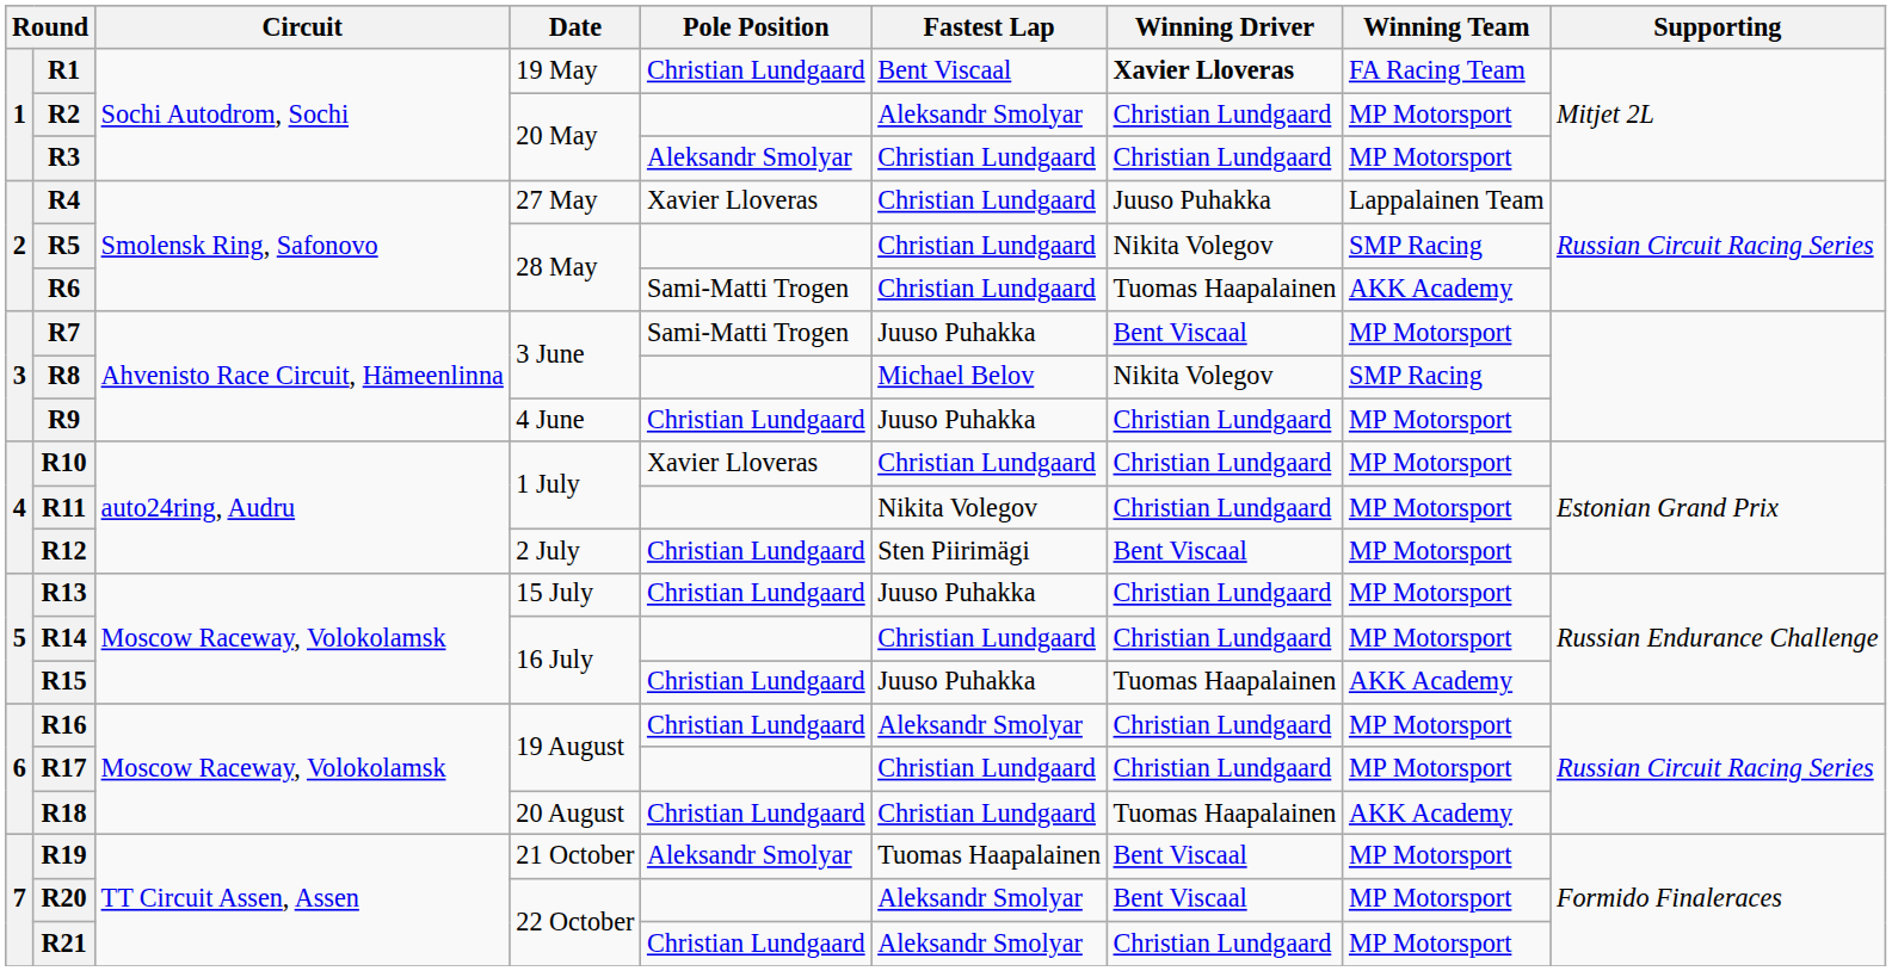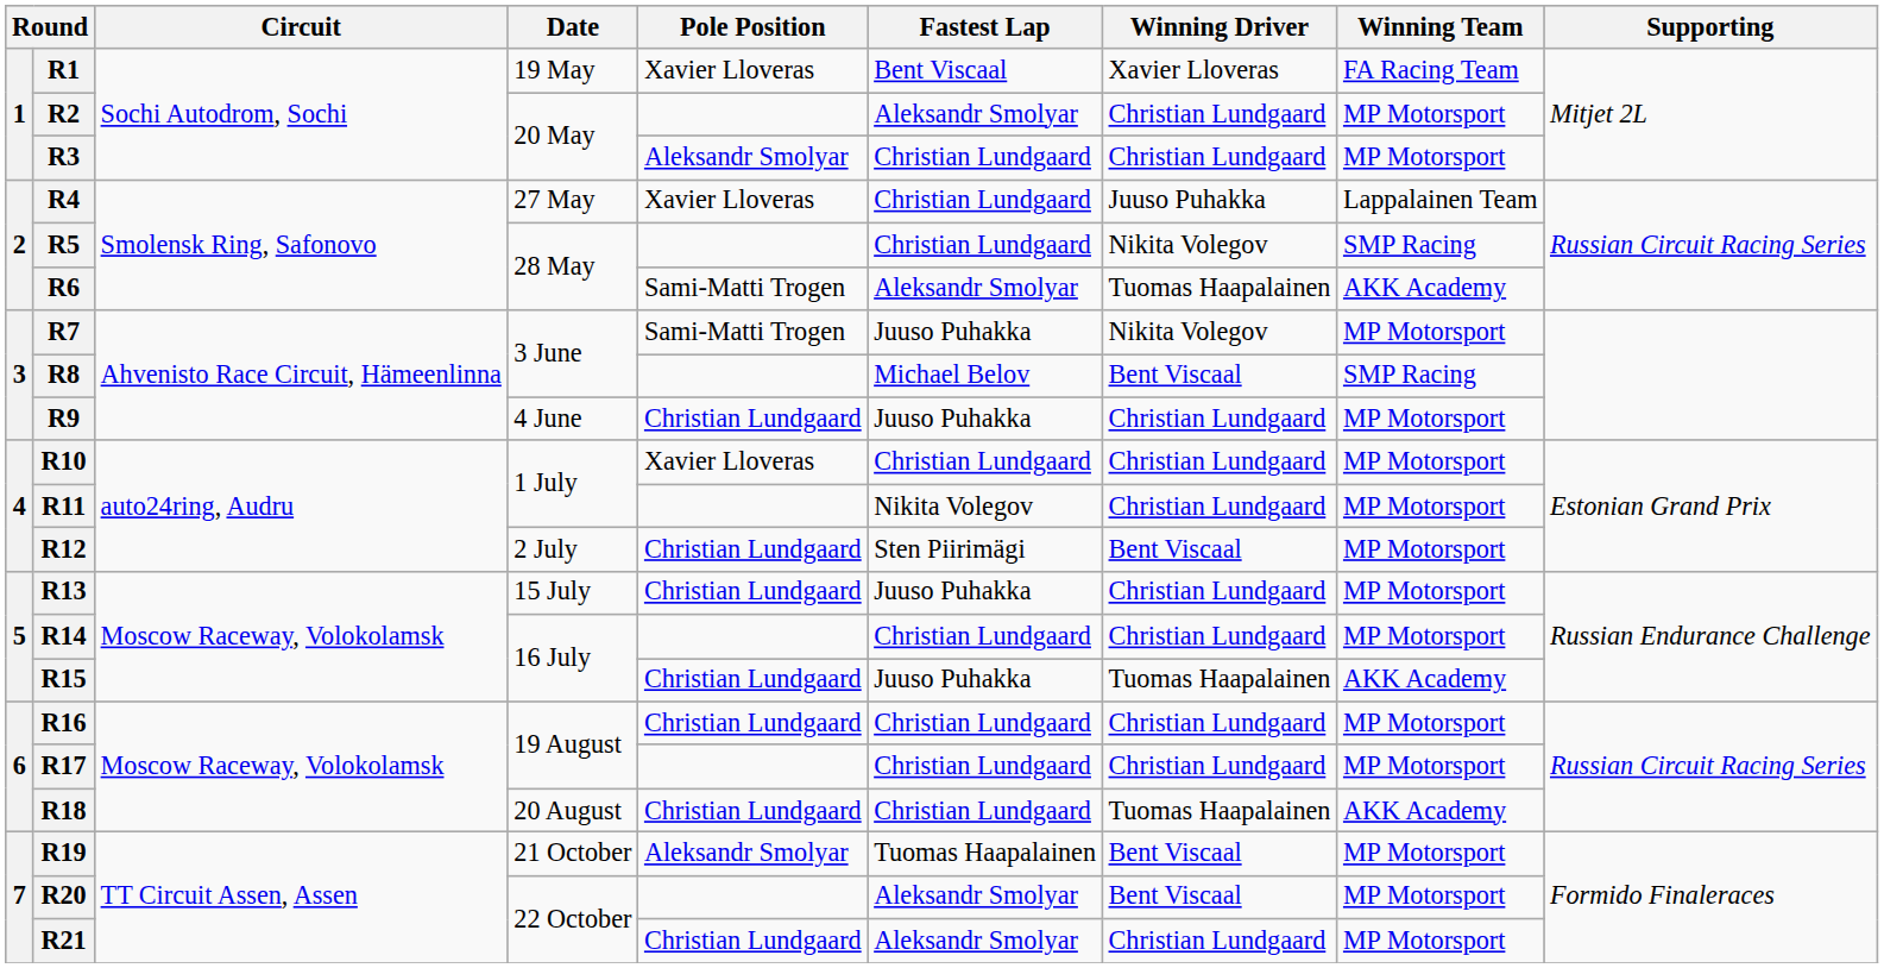 <table class="wikitable" style="font-size: 85%">
 <tr>
 <th colspan=2>Round</th>
 <th>Circuit</th>
 <th>Date</th>
 <th>Pole Position</th>
 <th>Fastest Lap</th>
 <th>Winning Driver</th>
 <th>Winning Team</th>
 <th>Supporting</th>
 </tr>
 <tr>
 <th rowspan=3>1</th>
 <th>R1</th>
 <td rowspan=3> <a href='#'>Sochi Autodrom</a>, <a href='#'>Sochi</a></td>
 <td>19 May</td>
-<td> <a href='#'>Christian Lundgaard</a></td>
+<td> Xavier Lloveras</td>
 <td> <a href='#'>Bent Viscaal</a></td>
-<td><strong> Xavier Lloveras</strong></td>
+<td> Xavier Lloveras</td>
 <td> <a href='#'>FA Racing Team</a></td>
 <td rowspan=3><em>Mitjet 2L</em></td>
 </tr>
 <tr>
 <th>R2</th>
 <td rowspan=2>20 May</td>
 <td></td>
 <td> <a href='#'>Aleksandr Smolyar</a></td>
 <td> <a href='#'>Christian Lundgaard</a></td>
 <td> <a href='#'>MP Motorsport</a></td>
 </tr>
 <tr>
 <th>R3</th>
 <td> <a href='#'>Aleksandr Smolyar</a></td>
 <td> <a href='#'>Christian Lundgaard</a></td>
 <td> <a href='#'>Christian Lundgaard</a></td>
 <td> <a href='#'>MP Motorsport</a></td>
 </tr>
 <tr>
 <th rowspan=3>2</th>
 <th>R4</th>
 <td rowspan=3> <a href='#'>Smolensk Ring</a>, <a href='#'>Safonovo</a></td>
 <td>27 May</td>
 <td> Xavier Lloveras</td>
 <td> <a href='#'>Christian Lundgaard</a></td>
 <td> Juuso Puhakka</td>
 <td nowrap> Lappalainen Team</td>
 <td rowspan=3><em><a href='#'>Russian Circuit Racing Series</a></em></td>
 </tr>
 <tr>
 <th>R5</th>
 <td rowspan=2>28 May</td>
 <td></td>
 <td> <a href='#'>Christian Lundgaard</a></td>
 <td> Nikita Volegov</td>
 <td> <a href='#'>SMP Racing</a></td>
 </tr>
 <tr>
 <th>R6</th>
 <td> Sami-Matti Trogen</td>
-<td> <a href='#'>Christian Lundgaard</a></td>
+<td> <a href='#'>Aleksandr Smolyar</a></td>
 <td nowrap> Tuomas Haapalainen</td>
 <td> <a href='#'>AKK Academy</a></td>
 </tr>
 <tr>
 <th rowspan=3>3</th>
 <th>R7</th>
 <td rowspan=3 nowrap> <a href='#'>Ahvenisto Race Circuit</a>, <a href='#'>Hämeenlinna</a></td>
 <td rowspan=2>3 June</td>
 <td> Sami-Matti Trogen</td>
 <td> Juuso Puhakka</td>
-<td> <a href='#'>Bent Viscaal</a></td>
+<td> Nikita Volegov</td>
 <td> <a href='#'>MP Motorsport</a></td>
 <td rowspan=3></td>
 </tr>
 <tr>
 <th>R8</th>
 <td></td>
 <td> <a href='#'>Michael Belov</a></td>
-<td> Nikita Volegov</td>
+<td> <a href='#'>Bent Viscaal</a></td>
 <td> <a href='#'>SMP Racing</a></td>
 </tr>
 <tr>
 <th>R9</th>
 <td>4 June</td>
 <td nowrap> <a href='#'>Christian Lundgaard</a></td>
 <td> Juuso Puhakka</td>
 <td nowrap> <a href='#'>Christian Lundgaard</a></td>
 <td nowrap> <a href='#'>MP Motorsport</a></td>
 </tr>
 <tr>
 <th rowspan=3>4</th>
 <th>R10</th>
 <td rowspan=3> <a href='#'>auto24ring</a>, <a href='#'>Audru</a></td>
 <td rowspan=2>1 July</td>
 <td> Xavier Lloveras</td>
 <td> <a href='#'>Christian Lundgaard</a></td>
 <td> <a href='#'>Christian Lundgaard</a></td>
 <td> <a href='#'>MP Motorsport</a></td>
 <td rowspan=3><em>Estonian Grand Prix</em></td>
 </tr>
 <tr>
 <th>R11</th>
 <td></td>
 <td> Nikita Volegov</td>
 <td> <a href='#'>Christian Lundgaard</a></td>
 <td> <a href='#'>MP Motorsport</a></td>
 </tr>
 <tr>
 <th>R12</th>
 <td>2 July</td>
 <td> <a href='#'>Christian Lundgaard</a></td>
 <td> Sten Piirimägi</td>
 <td> <a href='#'>Bent Viscaal</a></td>
 <td> <a href='#'>MP Motorsport</a></td>
 </tr>
 <tr>
 <th rowspan=3>5</th>
 <th>R13</th>
 <td rowspan=3> <a href='#'>Moscow Raceway</a>, <a href='#'>Volokolamsk</a></td>
 <td>15 July</td>
 <td> <a href='#'>Christian Lundgaard</a></td>
 <td> Juuso Puhakka</td>
 <td> <a href='#'>Christian Lundgaard</a></td>
 <td> <a href='#'>MP Motorsport</a></td>
 <td rowspan=3 nowrap><em>Russian Endurance Challenge</em></td>
 </tr>
 <tr>
 <th>R14</th>
 <td rowspan=2>16 July</td>
 <td></td>
 <td> <a href='#'>Christian Lundgaard</a></td>
 <td> <a href='#'>Christian Lundgaard</a></td>
 <td> <a href='#'>MP Motorsport</a></td>
 </tr>
 <tr>
 <th>R15</th>
 <td> <a href='#'>Christian Lundgaard</a></td>
 <td> Juuso Puhakka</td>
 <td> Tuomas Haapalainen</td>
 <td> <a href='#'>AKK Academy</a></td>
 </tr>
 <tr>
 <th rowspan=3>6</th>
 <th>R16</th>
 <td rowspan=3> <a href='#'>Moscow Raceway</a>, <a href='#'>Volokolamsk</a></td>
 <td rowspan=2>19 August</td>
 <td> <a href='#'>Christian Lundgaard</a></td>
-<td> <a href='#'>Aleksandr Smolyar</a></td>
+<td> <a href='#'>Christian Lundgaard</a></td>
 <td> <a href='#'>Christian Lundgaard</a></td>
 <td> <a href='#'>MP Motorsport</a></td>
 <td rowspan=3 nowrap><em><a href='#'>Russian Circuit Racing Series</a></em></td>
 </tr>
 <tr>
 <th>R17</th>
 <td></td>
 <td> <a href='#'>Christian Lundgaard</a></td>
 <td> <a href='#'>Christian Lundgaard</a></td>
 <td> <a href='#'>MP Motorsport</a></td>
 </tr>
 <tr>
 <th>R18</th>
 <td>20 August</td>
 <td> <a href='#'>Christian Lundgaard</a></td>
 <td> <a href='#'>Christian Lundgaard</a></td>
 <td nowrap> Tuomas Haapalainen</td>
 <td> <a href='#'>AKK Academy</a></td>
 </tr>
 <tr>
 <th rowspan=3>7</th>
 <th>R19</th>
 <td rowspan=3> <a href='#'>TT Circuit Assen</a>, <a href='#'>Assen</a></td>
 <td>21 October</td>
 <td> <a href='#'>Aleksandr Smolyar</a></td>
 <td nowrap> Tuomas Haapalainen</td>
 <td> <a href='#'>Bent Viscaal</a></td>
 <td> <a href='#'>MP Motorsport</a></td>
 <td rowspan=3><em>Formido Finaleraces</em></td>
 </tr>
 <tr>
 <th>R20</th>
 <td rowspan=2 nowrap>22 October</td>
 <td></td>
 <td> <a href='#'>Aleksandr Smolyar</a></td>
 <td> <a href='#'>Bent Viscaal</a></td>
 <td> <a href='#'>MP Motorsport</a></td>
 </tr>
 <tr>
 <th>R21</th>
 <td> <a href='#'>Christian Lundgaard</a></td>
 <td> <a href='#'>Aleksandr Smolyar</a></td>
 <td> <a href='#'>Christian Lundgaard</a></td>
 <td> <a href='#'>MP Motorsport</a></td>
 </tr>
 </table>
